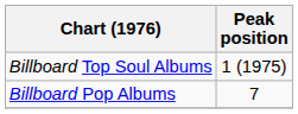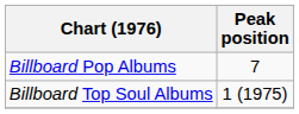 <table class="wikitable">
 <tr>
 <th>Chart (1976)</th>
 <th>Peak<br>position</th>
 </tr>
 <tr>
+<td><a href='#'><em>Billboard</em> Pop Albums</a></td>
+<td align=center>7</td>
+</tr>
+<tr>
 <td><em>Billboard</em> <a href='#'>Top Soul Albums</a></td>
 <td align=center>1 (1975)</td>
 </tr>
 <tr>
-<td><a href='#'><em>Billboard</em> Pop Albums</a></td>
-<td align=center>7</td>
-</tr>
-<tr>
 </tr>
 </table>
